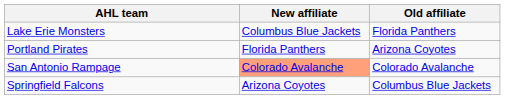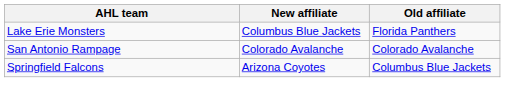 <table class="wikitable">
 <tr>
 <th bgcolor="#DDDDFF" width="45%">AHL team</th>
 <th bgcolor="#DDDDFF" width="25%">New affiliate</th>
 <th bgcolor="#DDDDFF" width="25%">Old affiliate</th>
 </tr>
 <tr>
 <td><a href='#'>Lake Erie Monsters</a></td>
 <td><a href='#'>Columbus Blue Jackets</a></td>
 <td><a href='#'>Florida Panthers</a></td>
 </tr>
 <tr>
-<td><a href='#'>Portland Pirates</a></td>
-<td><a href='#'>Florida Panthers</a></td>
-<td><a href='#'>Arizona Coyotes</a></td>
-</tr>
-<tr>
 <td><a href='#'>San Antonio Rampage</a></td>
-<td style="background: lightsalmon;"><a href='#'>Colorado Avalanche</a></td>
+<td><a href='#'>Colorado Avalanche</a></td>
 <td><a href='#'>Colorado Avalanche</a></td>
 </tr>
 <tr>
 <td><a href='#'>Springfield Falcons</a></td>
 <td><a href='#'>Arizona Coyotes</a></td>
 <td><a href='#'>Columbus Blue Jackets</a></td>
 </tr>
 </table>
